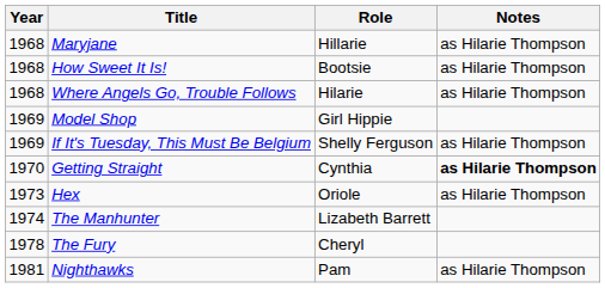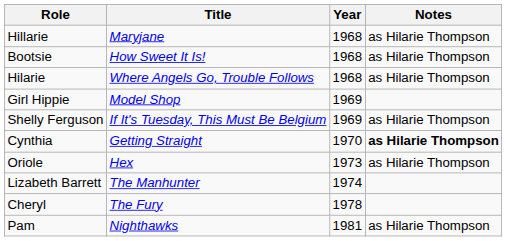 <table class="wikitable sortable">
 <tr>
+<th>Role</th>
+<th>Title</th>
 <th>Year</th>
-<th>Title</th>
-<th>Role</th>
 <th>Notes</th>
 </tr>
 <tr>
+<td>Hillarie</td>
+<td><em><a href='#'>Maryjane</a></em></td>
 <td>1968</td>
-<td><em><a href='#'>Maryjane</a></em></td>
-<td>Hillarie</td>
 <td>as Hilarie Thompson</td>
 </tr>
 <tr>
+<td>Bootsie</td>
+<td><em><a href='#'>How Sweet It Is!</a></em></td>
 <td>1968</td>
-<td><em><a href='#'>How Sweet It Is!</a></em></td>
-<td>Bootsie</td>
 <td>as Hilarie Thompson</td>
 </tr>
 <tr>
+<td>Hilarie</td>
+<td><em><a href='#'>Where Angels Go, Trouble Follows</a></em></td>
 <td>1968</td>
-<td><em><a href='#'>Where Angels Go, Trouble Follows</a></em></td>
-<td>Hilarie</td>
 <td>as Hilarie Thompson</td>
 </tr>
 <tr>
+<td>Girl Hippie</td>
+<td><em><a href='#'>Model Shop</a></em></td>
 <td>1969</td>
-<td><em><a href='#'>Model Shop</a></em></td>
-<td>Girl Hippie</td>
 <td></td>
 </tr>
 <tr>
+<td>Shelly Ferguson</td>
+<td><em><a href='#'>If It's Tuesday, This Must Be Belgium</a></em></td>
 <td>1969</td>
-<td><em><a href='#'>If It's Tuesday, This Must Be Belgium</a></em></td>
-<td>Shelly Ferguson</td>
 <td>as Hilarie Thompson</td>
 </tr>
 <tr>
+<td>Cynthia</td>
+<td><em><a href='#'>Getting Straight</a></em></td>
 <td>1970</td>
-<td><em><a href='#'>Getting Straight</a></em></td>
-<td>Cynthia</td>
 <td><strong>as Hilarie Thompson</strong></td>
 </tr>
 <tr>
+<td>Oriole</td>
+<td><em><a href='#'>Hex</a></em></td>
 <td>1973</td>
-<td><em><a href='#'>Hex</a></em></td>
-<td>Oriole</td>
 <td>as Hilarie Thompson</td>
 </tr>
 <tr>
+<td>Lizabeth Barrett</td>
+<td><em><a href='#'>The Manhunter</a></em></td>
 <td>1974</td>
-<td><em><a href='#'>The Manhunter</a></em></td>
-<td>Lizabeth Barrett</td>
 <td></td>
 </tr>
 <tr>
+<td>Cheryl</td>
+<td><em><a href='#'>The Fury</a></em></td>
 <td>1978</td>
-<td><em><a href='#'>The Fury</a></em></td>
-<td>Cheryl</td>
 <td></td>
 </tr>
 <tr>
+<td>Pam</td>
+<td><em><a href='#'>Nighthawks</a></em></td>
 <td>1981</td>
-<td><em><a href='#'>Nighthawks</a></em></td>
-<td>Pam</td>
 <td>as Hilarie Thompson</td>
 </tr>
 </table>
